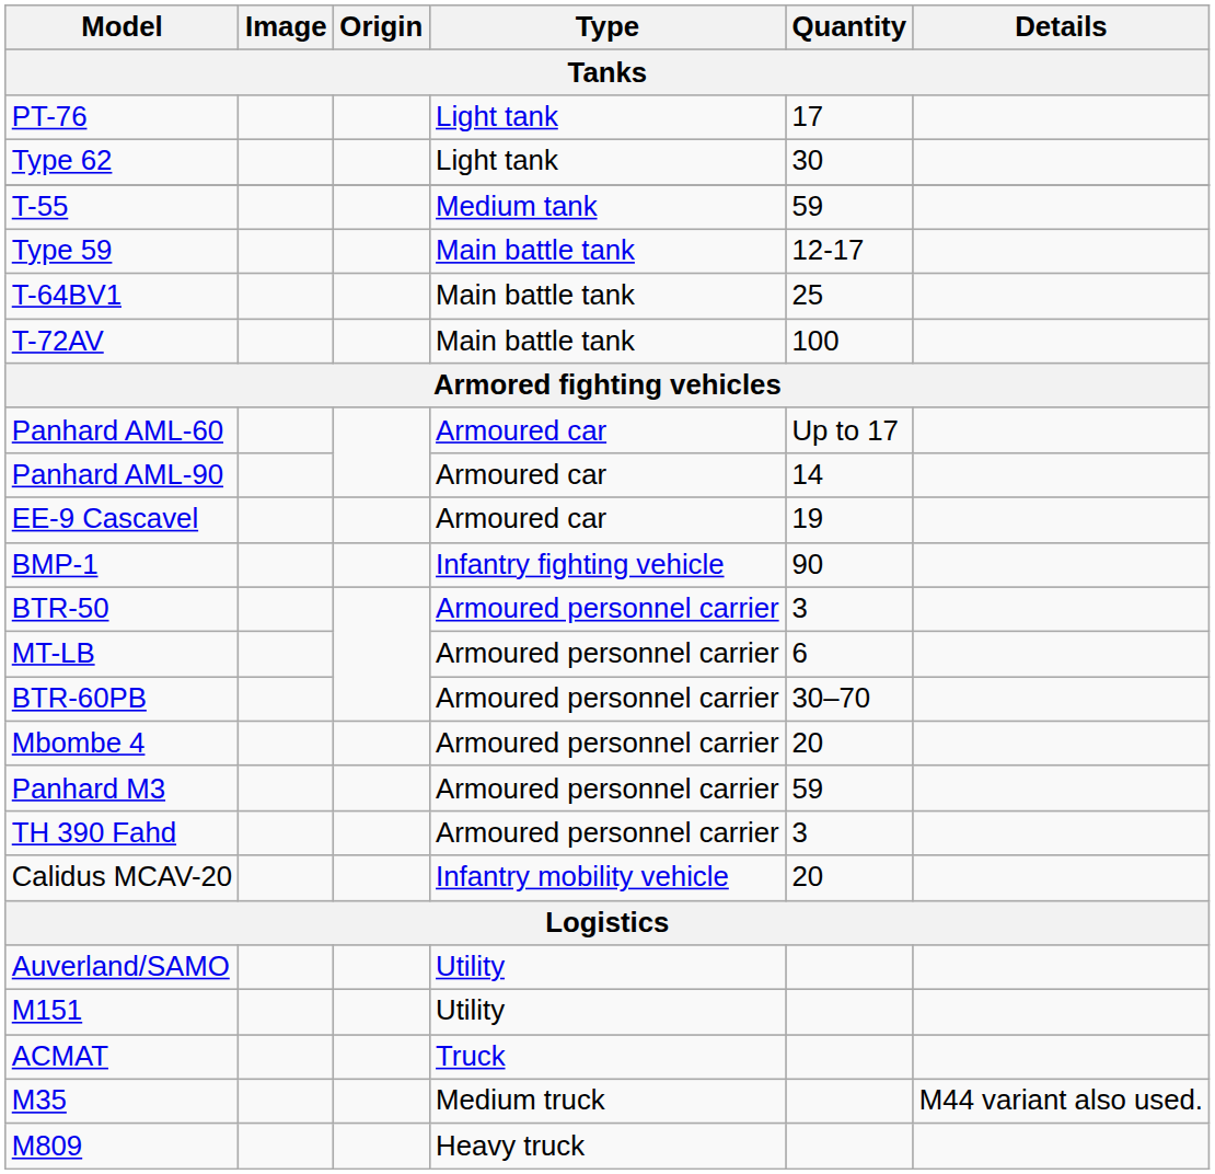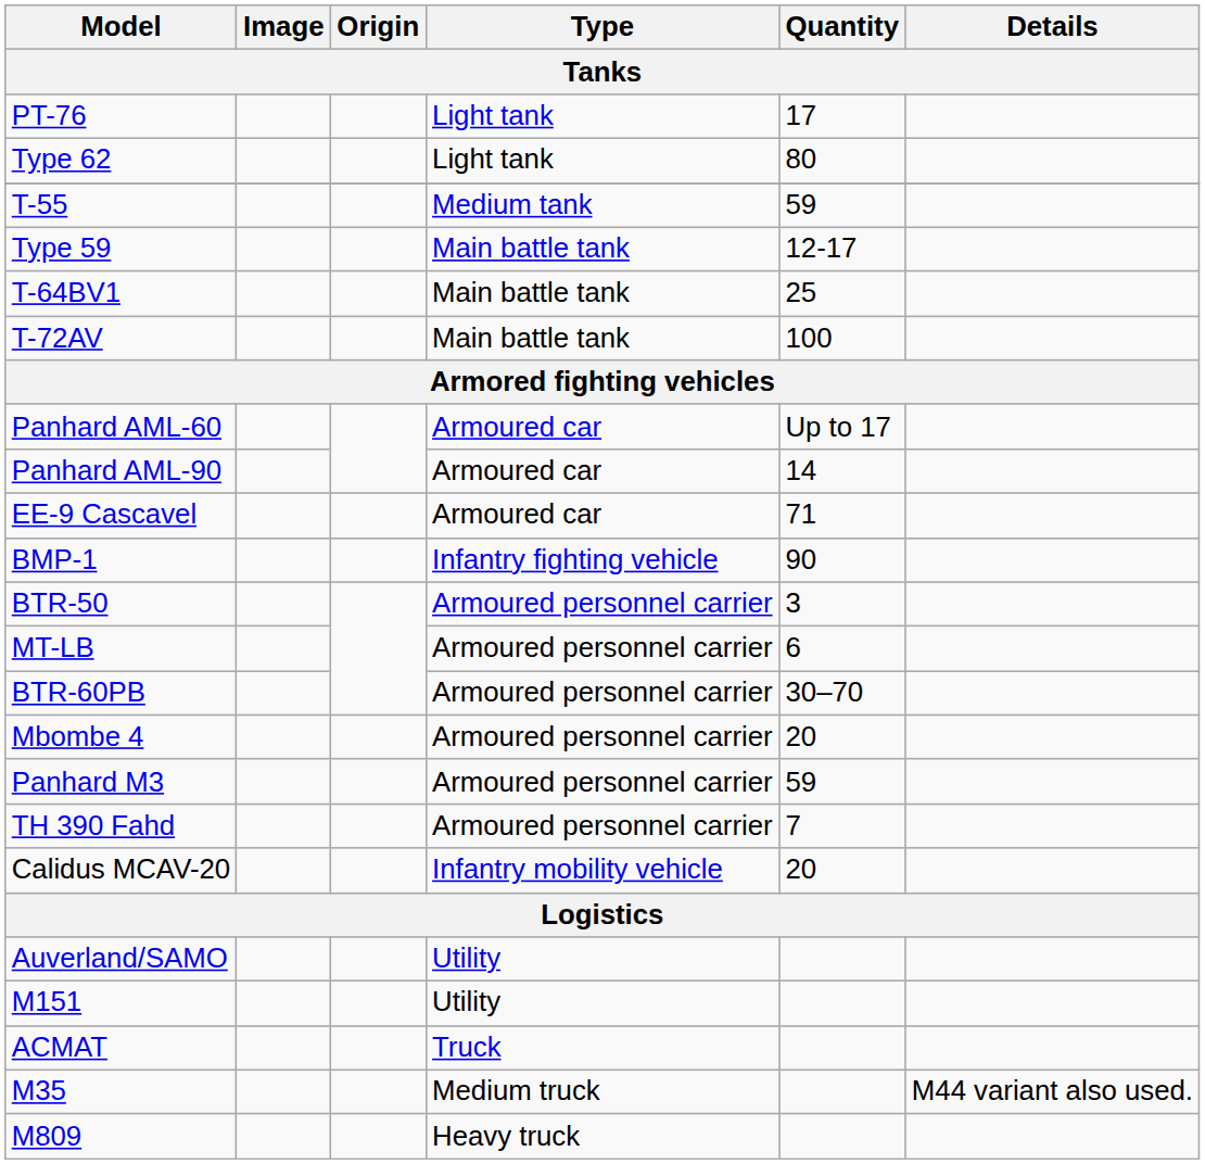 <table class="wikitable">
 <tr>
 <th style="text-align: center;">Model</th>
 <th style="text-align: center;">Image</th>
 <th style="text-align: center;">Origin</th>
 <th style="text-align: center;">Type</th>
 <th style="text-align: center;">Quantity</th>
 <th style="text-align: center;">Details</th>
 </tr>
 <tr>
 <th colspan="6">Tanks</th>
 </tr>
 <tr>
 <td><a href='#'>PT-76</a></td>
 <td></td>
 <td></td>
 <td><a href='#'>Light tank</a></td>
 <td>17</td>
 <td></td>
 </tr>
 <tr>
 <td><a href='#'>Type 62</a></td>
 <td></td>
 <td></td>
 <td>Light tank</td>
-<td>30</td>
+<td>80</td>
 <td></td>
 </tr>
 <tr>
 </tr>
 <tr>
 <td><a href='#'>T-55</a></td>
 <td></td>
 <td></td>
 <td><a href='#'>Medium tank</a></td>
 <td>59</td>
 <td></td>
 </tr>
 <tr>
 <td><a href='#'>Type 59</a></td>
 <td></td>
 <td></td>
 <td><a href='#'>Main battle tank</a></td>
 <td>12-17</td>
 <td></td>
 </tr>
 <tr>
 <td><a href='#'>T-64BV1</a></td>
 <td></td>
 <td><br></td>
 <td>Main battle tank</td>
 <td>25</td>
 <td></td>
 </tr>
 <tr>
 <td><a href='#'>T-72AV</a></td>
 <td></td>
 <td></td>
 <td>Main battle tank</td>
 <td>100</td>
 <td></td>
 </tr>
 <tr>
 <th colspan="6">Armored fighting vehicles</th>
 </tr>
 <tr>
 <td><a href='#'>Panhard AML-60</a></td>
 <td></td>
 <td rowspan="2"></td>
 <td><a href='#'>Armoured car</a></td>
 <td>Up to 17</td>
 <td></td>
 </tr>
 <tr>
 <td><a href='#'>Panhard AML-90</a></td>
 <td></td>
 <td>Armoured car</td>
 <td>14</td>
 <td></td>
 </tr>
 <tr>
 <td><a href='#'>EE-9 Cascavel</a></td>
 <td></td>
 <td></td>
 <td>Armoured car</td>
-<td>19</td>
+<td>71</td>
 <td></td>
 </tr>
 <tr>
 <td><a href='#'>BMP-1</a></td>
 <td></td>
 <td></td>
 <td><a href='#'>Infantry fighting vehicle</a></td>
 <td>90</td>
 <td></td>
 </tr>
 <tr>
 <td><a href='#'>BTR-50</a></td>
 <td></td>
 <td rowspan="3"></td>
 <td><a href='#'>Armoured personnel carrier</a></td>
 <td>3</td>
 <td></td>
 </tr>
 <tr>
 <td><a href='#'>MT-LB</a></td>
 <td></td>
 <td>Armoured personnel carrier</td>
 <td>6</td>
 <td></td>
 </tr>
 <tr>
 <td><a href='#'>BTR-60PB</a></td>
 <td></td>
 <td>Armoured personnel carrier</td>
 <td>30–70</td>
 <td></td>
 </tr>
 <tr>
 <td><a href='#'>Mbombe 4</a></td>
 <td></td>
 <td></td>
 <td>Armoured personnel carrier</td>
 <td>20</td>
 <td></td>
 </tr>
 <tr>
 <td><a href='#'>Panhard M3</a></td>
 <td></td>
 <td></td>
 <td>Armoured personnel carrier</td>
 <td>59</td>
 <td></td>
 </tr>
 <tr>
 <td><a href='#'>TH 390 Fahd</a></td>
 <td></td>
 <td></td>
 <td>Armoured personnel carrier</td>
-<td>3</td>
+<td>7</td>
 <td></td>
 </tr>
 <tr>
 <td>Calidus MCAV-20</td>
 <td></td>
 <td></td>
 <td><a href='#'>Infantry mobility vehicle</a></td>
 <td>20</td>
 <td></td>
 </tr>
 <tr>
 <th colspan="6">Logistics</th>
 </tr>
 <tr>
 <td><a href='#'>Auverland/SAMO</a></td>
 <td></td>
 <td></td>
 <td><a href='#'>Utility</a></td>
 <td></td>
 <td></td>
 </tr>
 <tr>
 <td><a href='#'>M151</a></td>
 <td></td>
 <td></td>
 <td>Utility</td>
 <td></td>
 <td></td>
 </tr>
 <tr>
 <td><a href='#'>ACMAT</a></td>
 <td></td>
 <td></td>
 <td><a href='#'>Truck</a></td>
 <td></td>
 <td></td>
 </tr>
 <tr>
 <td><a href='#'>M35</a></td>
 <td></td>
 <td></td>
 <td>Medium truck</td>
 <td></td>
 <td>M44 variant also used.</td>
 </tr>
 <tr>
 <td><a href='#'>M809</a></td>
 <td></td>
 <td></td>
 <td>Heavy truck</td>
 <td></td>
 <td></td>
 </tr>
 </table>
